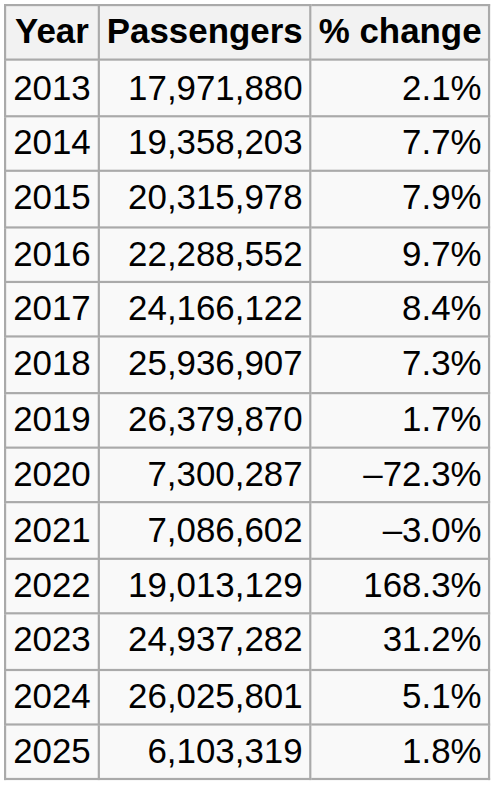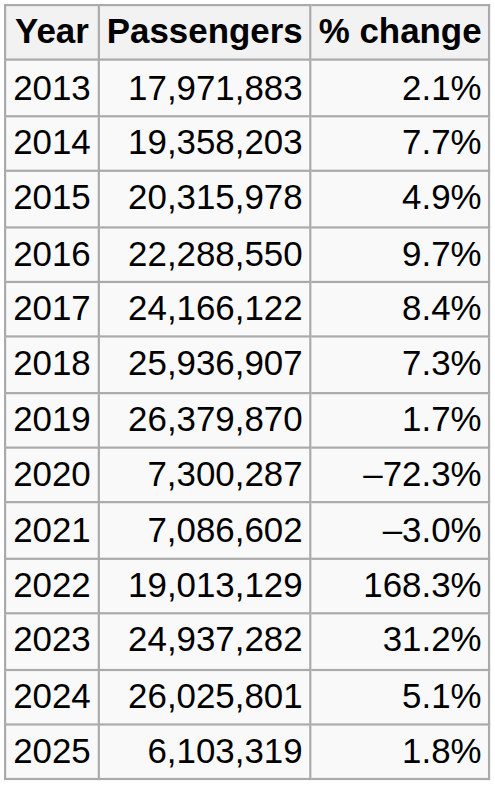 <table class="wikitable sortable mw-datatable" style="text-align:right;">
 <tr>
 <th>Year</th>
 <th>Passengers</th>
 <th>% change</th>
 </tr>
 <tr>
 <td style="text-align:center;">2013</td>
-<td>17,971,880</td>
+<td>17,971,883</td>
 <td>2.1%</td>
 </tr>
 <tr>
 <td style="text-align:center;">2014</td>
 <td>19,358,203</td>
 <td>7.7%</td>
 </tr>
 <tr>
 <td style="text-align:center;">2015</td>
 <td>20,315,978</td>
-<td>7.9%</td>
+<td>4.9%</td>
 </tr>
 <tr>
 <td style="text-align:center;">2016</td>
-<td>22,288,552</td>
+<td>22,288,550</td>
 <td>9.7%</td>
 </tr>
 <tr>
 <td style="text-align:center;">2017</td>
 <td>24,166,122</td>
 <td>8.4%</td>
 </tr>
 <tr>
 <td style="text-align:center;">2018</td>
 <td>25,936,907</td>
 <td>7.3%</td>
 </tr>
 <tr>
 <td style="text-align:center;">2019</td>
 <td>26,379,870</td>
 <td>1.7%</td>
 </tr>
 <tr>
 <td style="text-align:center;">2020</td>
 <td>7,300,287</td>
 <td>–72.3%</td>
 </tr>
 <tr>
 <td style="text-align:center;">2021</td>
 <td>7,086,602</td>
 <td>–3.0%</td>
 </tr>
 <tr>
 <td style="text-align:center;">2022</td>
 <td>19,013,129</td>
 <td>168.3%</td>
 </tr>
 <tr>
 <td style="text-align:center;">2023</td>
 <td>24,937,282</td>
 <td>31.2%</td>
 </tr>
 <tr>
 <td style="text-align:center;">2024</td>
 <td>26,025,801</td>
 <td>5.1%</td>
 </tr>
 <tr>
 <td style="text-align:center;">2025</td>
 <td>6,103,319</td>
 <td>1.8%</td>
 </tr>
 </table>
